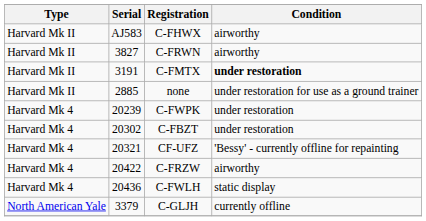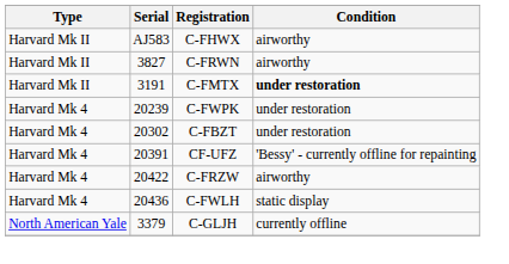 <table class="wikitable" align=center style="font-size:90%;">
 <tr>
 </tr>
 <tr bgcolor="#efefef">
 <th>Type</th>
 <th>Serial</th>
 <th>Registration</th>
 <th>Condition</th>
 </tr>
 <tr>
 <td align=left>Harvard Mk II</td>
 <td align=center>AJ583</td>
 <td align=center>C-FHWX</td>
 <td align=left>airworthy</td>
 </tr>
 <tr>
 <td align=left>Harvard Mk II</td>
 <td align=center>3827</td>
 <td align=center>C-FRWN</td>
 <td align=left>airworthy</td>
 </tr>
 <tr>
 <td align=left>Harvard Mk II</td>
 <td align=center>3191</td>
 <td align=center>C-FMTX</td>
 <td align=left><strong>under restoration</strong></td>
 </tr>
 <tr>
-<td align=left>Harvard Mk II</td>
-<td align=center>2885</td>
-<td align=center>none</td>
-<td align=left>under restoration for use as a ground trainer</td>
-</tr>
-<tr>
 <td align=left>Harvard Mk 4</td>
 <td align=center>20239</td>
 <td align=center>C-FWPK</td>
 <td align=left>under restoration</td>
 </tr>
 <tr>
 <td align=left>Harvard Mk 4</td>
 <td align=center>20302</td>
 <td align=center>C-FBZT</td>
 <td align=left>under restoration</td>
 </tr>
 <tr>
 <td align=left>Harvard Mk 4</td>
-<td align=center>20321</td>
+<td align=center>20391</td>
 <td align=center>CF-UFZ</td>
 <td align=left>'Bessy' - currently offline for repainting</td>
 </tr>
 <tr>
 <td align=left>Harvard Mk 4</td>
 <td align=center>20422</td>
 <td align=center>C-FRZW</td>
 <td align=left>airworthy</td>
 </tr>
 <tr>
 <td align=left>Harvard Mk 4</td>
 <td align=center>20436</td>
 <td align=center>C-FWLH</td>
 <td align=left>static display</td>
 </tr>
 <tr>
 <td align=left><a href='#'>North American Yale</a></td>
 <td align=center>3379</td>
 <td align=center>C-GLJH</td>
 <td align=left>currently offline</td>
 </tr>
 <tr>
 </tr>
 </table>
